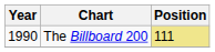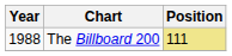 <table class="wikitable">
 <tr>
 <th scope="col">Year</th>
 <th scope="col">Chart</th>
 <th scope="col">Position</th>
 </tr>
 <tr>
-<td>1990</td>
+<td>1988</td>
 <td scope="row">The <a href='#'><em>Billboard</em> 200</a></td>
 <td style="background: khaki;">111</td>
 </tr>
 <tr>
 </tr>
 </table>
